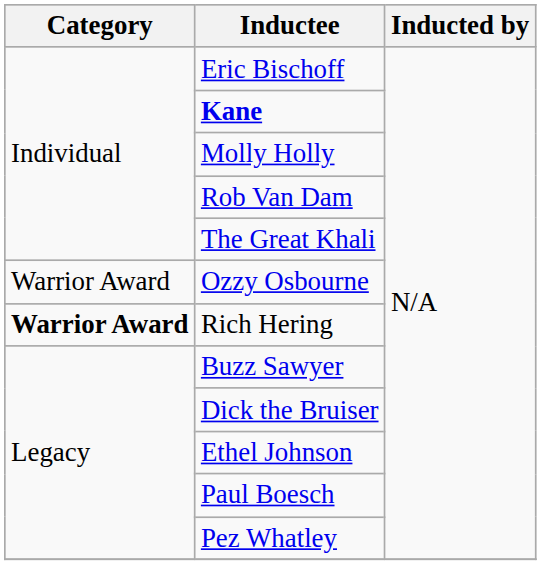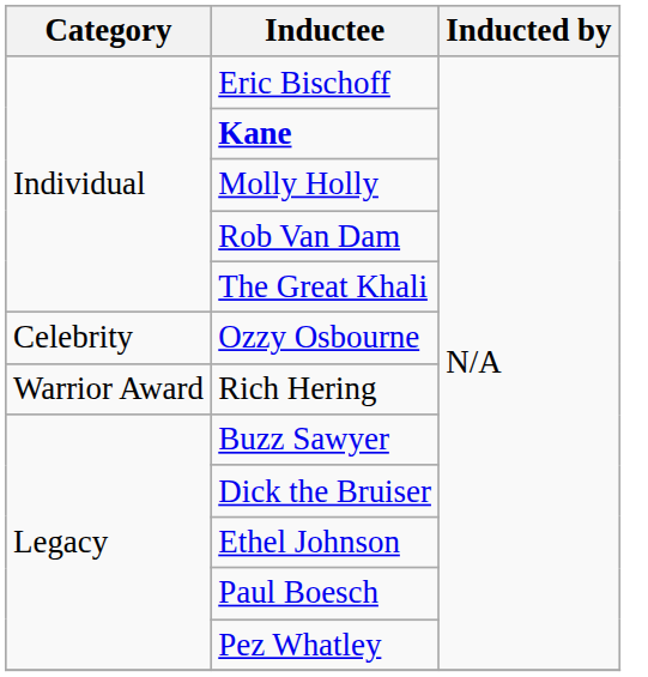 <table class="wikitable">
 <tr>
 <th>Category</th>
 <th>Inductee</th>
 <th>Inducted by</th>
 </tr>
 <tr>
 <td rowspan="5">Individual</td>
 <td><a href='#'>Eric Bischoff</a></td>
 <td rowspan="12">N/A</td>
 </tr>
 <tr>
 <td><strong><a href='#'>Kane</a></strong></td>
 </tr>
 <tr>
 <td><a href='#'>Molly Holly</a></td>
 </tr>
 <tr>
 <td><a href='#'>Rob Van Dam</a></td>
 </tr>
 <tr>
 <td><a href='#'>The Great Khali</a></td>
 </tr>
 <tr>
-<td>Warrior Award</td>
+<td>Celebrity</td>
 <td><a href='#'>Ozzy Osbourne</a></td>
 </tr>
 <tr>
-<td><strong>Warrior Award</strong></td>
+<td>Warrior Award</td>
 <td>Rich Hering</td>
 </tr>
 <tr>
 <td rowspan="5">Legacy</td>
 <td><a href='#'>Buzz Sawyer</a></td>
 </tr>
 <tr>
 <td><a href='#'>Dick the Bruiser</a></td>
 </tr>
 <tr>
 <td><a href='#'>Ethel Johnson</a></td>
 </tr>
 <tr>
 <td><a href='#'>Paul Boesch</a></td>
 </tr>
 <tr>
 <td><a href='#'>Pez Whatley</a></td>
 </tr>
 <tr>
 </tr>
 </table>
